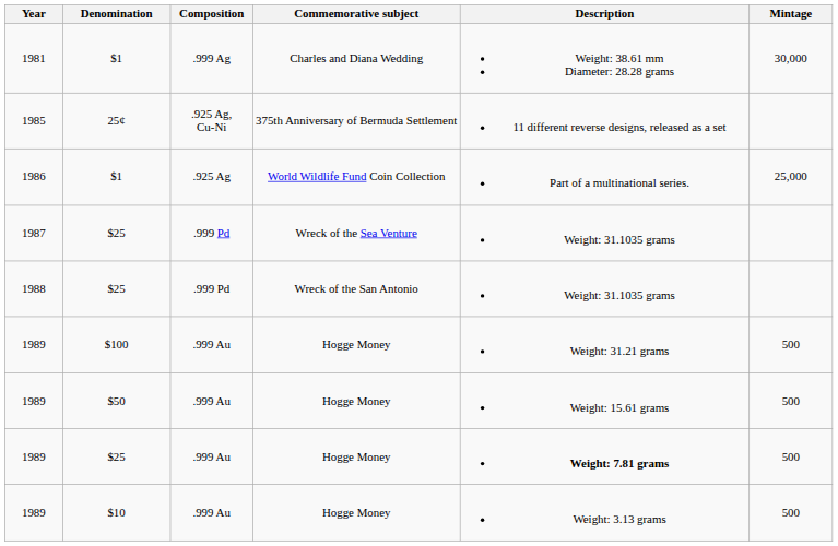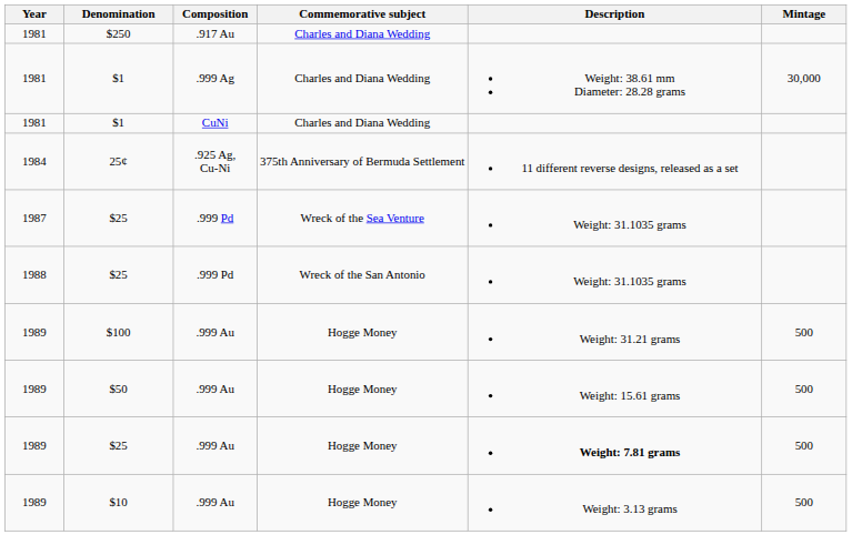 <table class="wikitable sortable">
 <tr align="center">
 <th width="7%">Year</th>
 <th width="13%">Denomination</th>
 <th width="10%">Composition</th>
 <th width="25%">Commemorative subject</th>
 <th width="35%">Description</th>
 <th width="10%">Mintage</th>
 </tr>
 <tr align="center">
 <td>1981</td>
+<td>$250</td>
+<td>.917 Au</td>
+<td><a href='#'>Charles and Diana Wedding</a></td>
+<td></td>
+<td></td>
+</tr>
+<tr align="center">
+<td>1981</td>
 <td>$1</td>
 <td>.999 Ag</td>
 <td>Charles and Diana Wedding</td>
 <td><br><ul><li>Weight: 38.61 mm</li><li>Diameter: 28.28 grams</li></ul></td>
 <td>30,000</td>
 </tr>
 <tr align="center">
-<td>1985</td>
+<td>1981</td>
+<td>$1</td>
+<td><a href='#'>CuNi</a></td>
+<td>Charles and Diana Wedding</td>
+<td></td>
+<td></td>
+</tr>
+<tr align="center">
+<td>1984</td>
 <td>25¢</td>
 <td>.925 Ag,<br>Cu-Ni</td>
 <td>375th Anniversary of Bermuda Settlement</td>
 <td><br><ul><li>11 different reverse designs, released as a set</li></ul></td>
 <td></td>
-</tr>
-<tr align="center">
-<td>1986</td>
-<td>$1</td>
-<td>.925 Ag</td>
-<td><a href='#'>World Wildlife Fund</a> Coin Collection</td>
-<td><br><ul><li>Part of a multinational series.</li></ul></td>
-<td>25,000</td>
 </tr>
 <tr align="center">
 <td>1987</td>
 <td>$25</td>
 <td>.999 <a href='#'>Pd</a></td>
 <td>Wreck of the <a href='#'>Sea Venture</a></td>
 <td><br><ul><li>Weight: 31.1035 grams</li></ul></td>
 <td></td>
 </tr>
 <tr align="center">
 <td>1988</td>
 <td>$25</td>
 <td>.999 Pd</td>
 <td>Wreck of the San Antonio</td>
 <td><br><ul><li>Weight: 31.1035 grams</li></ul></td>
 <td></td>
 </tr>
 <tr align="center">
 <td>1989</td>
 <td>$100</td>
 <td>.999 Au</td>
 <td>Hogge Money</td>
 <td><br><ul><li>Weight: 31.21 grams</li></ul></td>
 <td>500</td>
 </tr>
 <tr align="center">
 <td>1989</td>
 <td>$50</td>
 <td>.999 Au</td>
 <td>Hogge Money</td>
 <td><br><ul><li>Weight: 15.61 grams</li></ul></td>
 <td>500</td>
 </tr>
 <tr align="center">
 <td>1989</td>
 <td>$25</td>
 <td>.999 Au</td>
 <td>Hogge Money</td>
 <td><strong><br><ul><li>Weight: 7.81 grams</li></ul></strong></td>
 <td>500</td>
 </tr>
 <tr align="center">
 <td>1989</td>
 <td>$10</td>
 <td>.999 Au</td>
 <td>Hogge Money</td>
 <td><br><ul><li>Weight: 3.13 grams</li></ul></td>
 <td>500</td>
 </tr>
 </table>
